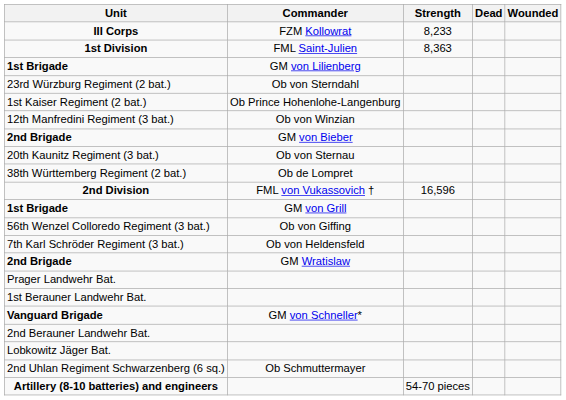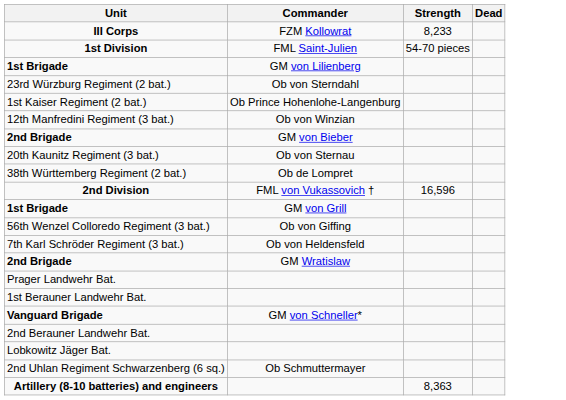 <table class="wikitable">
 <tr>
 <th>Unit</th>
 <th>Commander</th>
 <th>Strength</th>
 <th>Dead</th>
-<th>Wounded</th>
 </tr>
 <tr>
 <th style="background:#f9f9f9;">III Corps</th>
 <td style="text-align:center;">FZM <a href='#'>Kollowrat</a></td>
 <td style="text-align:center;">8,233</td>
 <td style="text-align:center;"></td>
-<td style="text-align:center;"></td>
 </tr>
 <tr>
 <th style="background:#f9f9f9;">1st Division</th>
 <td style="text-align:center;">FML <a href='#'>Saint-Julien</a></td>
-<td style="text-align:center;">8,363</td>
-<td style="text-align:center;"></td>
+<td style="text-align:center;">54-70 pieces</td>
 <td style="text-align:center;"></td>
 </tr>
 <tr>
 <td><strong>1st Brigade</strong></td>
 <td style="text-align:center;">GM <a href='#'>von Lilienberg</a></td>
-<td style="text-align:center;"></td>
 <td style="text-align:center;"></td>
 <td style="text-align:center;"></td>
 </tr>
 <tr>
 <td>23rd Würzburg Regiment (2 bat.)</td>
 <td style="text-align:center;">Ob von Sterndahl</td>
 <td style="text-align:center;"></td>
 <td style="text-align:center;"></td>
-<td style="text-align:center;"></td>
 </tr>
 <tr>
 <td>1st Kaiser Regiment (2 bat.)</td>
 <td style="text-align:center;">Ob Prince Hohenlohe-Langenburg</td>
-<td style="text-align:center;"></td>
 <td style="text-align:center;"></td>
 <td style="text-align:center;"></td>
 </tr>
 <tr>
 <td>12th Manfredini Regiment (3 bat.)</td>
 <td style="text-align:center;">Ob von Winzian</td>
 <td style="text-align:center;"></td>
 <td style="text-align:center;"></td>
-<td style="text-align:center;"></td>
 </tr>
 <tr>
 <td><strong>2nd Brigade</strong></td>
 <td style="text-align:center;">GM <a href='#'>von Bieber</a></td>
-<td style="text-align:center;"></td>
 <td style="text-align:center;"></td>
 <td style="text-align:center;"></td>
 </tr>
 <tr>
 <td>20th Kaunitz Regiment (3 bat.)</td>
 <td style="text-align:center;">Ob von Sternau</td>
 <td style="text-align:center;"></td>
 <td style="text-align:center;"></td>
-<td style="text-align:center;"></td>
 </tr>
 <tr>
 <td>38th Württemberg Regiment (2 bat.)</td>
 <td style="text-align:center;">Ob de Lompret</td>
-<td style="text-align:center;"></td>
 <td style="text-align:center;"></td>
 <td style="text-align:center;"></td>
 </tr>
 <tr>
 <th style="background:#f9f9f9;">2nd Division</th>
 <td style="text-align:center;">FML <a href='#'>von Vukassovich</a> †</td>
 <td style="text-align:center;">16,596</td>
 <td style="text-align:center;"></td>
-<td style="text-align:center;"></td>
 </tr>
 <tr>
 <td><strong>1st Brigade</strong></td>
 <td style="text-align:center;">GM <a href='#'>von Grill</a></td>
-<td style="text-align:center;"></td>
 <td style="text-align:center;"></td>
 <td style="text-align:center;"></td>
 </tr>
 <tr>
 <td>56th Wenzel Colloredo Regiment (3 bat.)</td>
 <td style="text-align:center;">Ob von Giffing</td>
 <td style="text-align:center;"></td>
 <td style="text-align:center;"></td>
-<td style="text-align:center;"></td>
 </tr>
 <tr>
 <td>7th Karl Schröder Regiment (3 bat.)</td>
 <td style="text-align:center;">Ob von Heldensfeld</td>
-<td style="text-align:center;"></td>
 <td style="text-align:center;"></td>
 <td style="text-align:center;"></td>
 </tr>
 <tr>
 <td><strong>2nd Brigade</strong></td>
 <td style="text-align:center;">GM <a href='#'>Wratislaw</a></td>
 <td style="text-align:center;"></td>
 <td style="text-align:center;"></td>
-<td style="text-align:center;"></td>
 </tr>
 <tr>
 <td>Prager Landwehr Bat.</td>
-<td style="text-align:center;"></td>
 <td style="text-align:center;"></td>
 <td style="text-align:center;"></td>
 <td style="text-align:center;"></td>
 </tr>
 <tr>
 <td>1st Berauner Landwehr Bat.</td>
 <td style="text-align:center;"></td>
 <td style="text-align:center;"></td>
 <td style="text-align:center;"></td>
-<td style="text-align:center;"></td>
 </tr>
 <tr>
 <td><strong>Vanguard Brigade</strong></td>
 <td style="text-align:center;">GM <a href='#'>von Schneller</a>*</td>
 <td style="text-align:center;"></td>
 <td style="text-align:center;"></td>
-<td style="text-align:center;"></td>
 </tr>
 <tr>
 <td>2nd Berauner Landwehr Bat.</td>
-<td style="text-align:center;"></td>
 <td style="text-align:center;"></td>
 <td style="text-align:center;"></td>
 <td style="text-align:center;"></td>
 </tr>
 <tr>
 <td>Lobkowitz Jäger Bat.</td>
 <td style="text-align:center;"></td>
 <td style="text-align:center;"></td>
 <td style="text-align:center;"></td>
-<td style="text-align:center;"></td>
 </tr>
 <tr>
 <td>2nd Uhlan Regiment Schwarzenberg (6 sq.)</td>
 <td style="text-align:center;">Ob Schmuttermayer</td>
 <td style="text-align:center;"></td>
 <td style="text-align:center;"></td>
-<td style="text-align:center;"></td>
 </tr>
 <tr>
 <th style="background:#f9f9f9;">Artillery (8-10 batteries) and engineers</th>
 <td style="text-align:center;"></td>
-<td style="text-align:center;">54-70 pieces</td>
-<td style="text-align:center;"></td>
+<td style="text-align:center;">8,363</td>
 <td style="text-align:center;"></td>
 </tr>
 </table>
